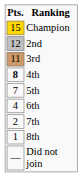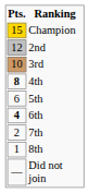 <table style="background:#F9F9F9; float: right; border: 1px solid gray; margin: .46em 0 0 .2em;">
 <tr>
 <th width="25px">Pts.</th>
 <th width="75px">Ranking</th>
 </tr>
 <tr>
 <td style="border: 1px solid gray; text-align:center; background:gold">15</td>
 <td>Champion</td>
 </tr>
 <tr>
 <td style="border: 1px solid gray; text-align:center; background:silver">12</td>
 <td>2nd</td>
 </tr>
 <tr>
-<td style="border: 1px solid gray; text-align:center; background:#CC9966">11</td>
+<td style="border: 1px solid gray; text-align:center; background:#CC9966">10</td>
 <td>3rd</td>
 </tr>
 <tr>
 <td style="border: 1px solid gray; text-align:center;"><strong>8</strong></td>
 <td>4th</td>
 </tr>
 <tr>
-<td style="border: 1px solid gray; text-align:center;">7</td>
+<td style="border: 1px solid gray; text-align:center;">6</td>
 <td>5th</td>
 </tr>
 <tr>
-<td style="border: 1px solid gray; text-align:center;">4</td>
+<td style="border: 1px solid gray; text-align:center;"><strong>4</strong></td>
 <td>6th</td>
 </tr>
 <tr>
 <td style="border: 1px solid gray; text-align:center;">2</td>
 <td>7th</td>
 </tr>
 <tr>
 <td style="border: 1px solid gray; text-align:center;">1</td>
 <td>8th</td>
 </tr>
 <tr>
 <td style="border: 1px solid gray; text-align:center;">—</td>
 <td>Did not join</td>
 </tr>
 </table>
